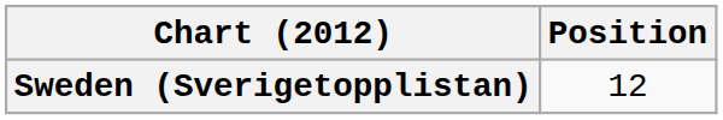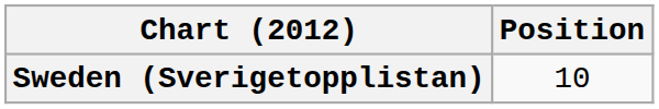 <table class="wikitable plainrowheaders" style="text-align:center">
 <tr>
 <th scope="col">Chart (2012)</th>
 <th scope="col">Position</th>
 </tr>
 <tr>
 <th scope="row">Sweden (Sverigetopplistan)</th>
-<td>12</td>
+<td>10</td>
 </tr>
 </table>
